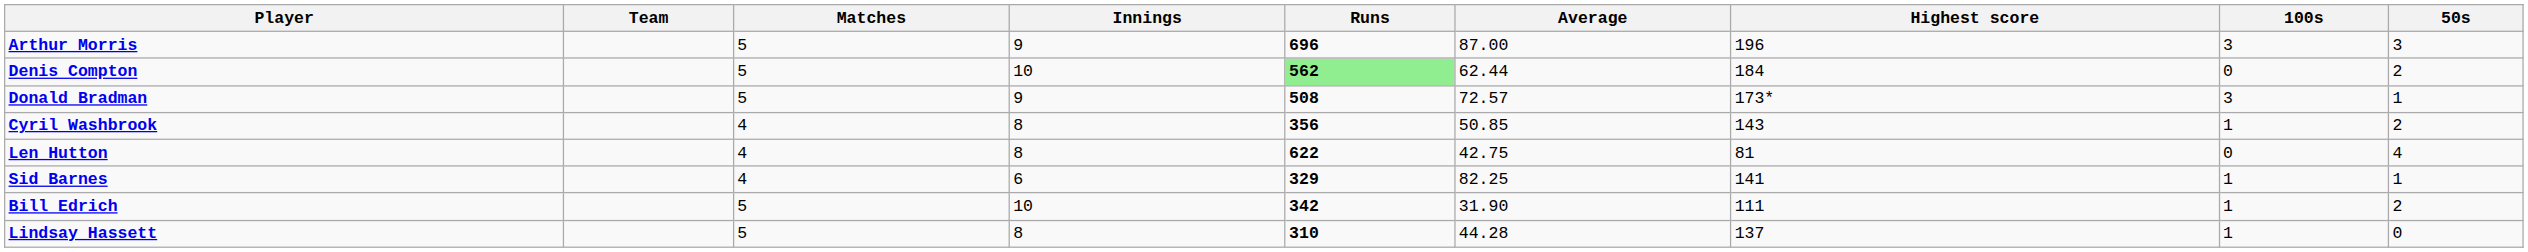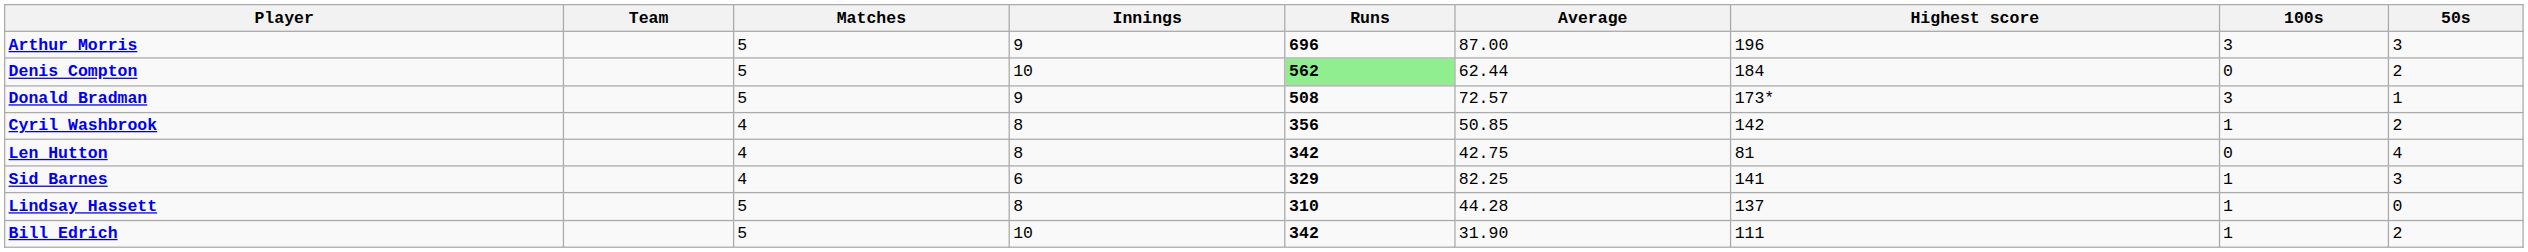 <table class="wikitable" style="width:100%;">
 <tr>
 <th>Player</th>
 <th>Team</th>
 <th>Matches</th>
 <th>Innings</th>
 <th>Runs</th>
 <th>Average</th>
 <th>Highest score</th>
 <th>100s</th>
 <th>50s</th>
 </tr>
 <tr>
 <td><strong><a href='#'>Arthur Morris</a></strong></td>
 <td></td>
 <td>5</td>
 <td>9</td>
 <td><strong>696</strong></td>
 <td>87.00</td>
 <td>196</td>
 <td>3</td>
 <td>3</td>
 </tr>
 <tr>
 <td><strong><a href='#'>Denis Compton</a></strong></td>
 <td></td>
 <td>5</td>
 <td>10</td>
 <td style="background: lightgreen;"><strong>562</strong></td>
 <td>62.44</td>
 <td>184</td>
 <td>0</td>
 <td>2</td>
 </tr>
 <tr>
 <td><strong><a href='#'>Donald Bradman</a></strong></td>
 <td></td>
 <td>5</td>
 <td>9</td>
 <td><strong>508</strong></td>
 <td>72.57</td>
 <td>173*</td>
 <td>3</td>
 <td>1</td>
 </tr>
 <tr>
 <td><strong><a href='#'>Cyril Washbrook</a></strong></td>
 <td></td>
 <td>4</td>
 <td>8</td>
 <td><strong>356</strong></td>
 <td>50.85</td>
-<td>143</td>
+<td>142</td>
 <td>1</td>
 <td>2</td>
 </tr>
 <tr>
 <td><strong><a href='#'>Len Hutton</a></strong></td>
 <td></td>
 <td>4</td>
 <td>8</td>
-<td><strong>622</strong></td>
+<td><strong>342</strong></td>
 <td>42.75</td>
 <td>81</td>
 <td>0</td>
 <td>4</td>
 </tr>
 <tr>
 <td><strong><a href='#'>Sid Barnes</a></strong></td>
 <td></td>
 <td>4</td>
 <td>6</td>
 <td><strong>329</strong></td>
 <td>82.25</td>
 <td>141</td>
 <td>1</td>
+<td>3</td>
+</tr>
+<tr>
+<td><strong><a href='#'>Lindsay Hassett</a></strong></td>
+<td></td>
+<td>5</td>
+<td>8</td>
+<td><strong>310</strong></td>
+<td>44.28</td>
+<td>137</td>
 <td>1</td>
+<td>0</td>
 </tr>
 <tr>
 <td><strong><a href='#'>Bill Edrich</a></strong></td>
 <td></td>
 <td>5</td>
 <td>10</td>
 <td><strong>342</strong></td>
 <td>31.90</td>
 <td>111</td>
 <td>1</td>
 <td>2</td>
 </tr>
-<tr>
-<td><strong><a href='#'>Lindsay Hassett</a></strong></td>
-<td></td>
-<td>5</td>
-<td>8</td>
-<td><strong>310</strong></td>
-<td>44.28</td>
-<td>137</td>
-<td>1</td>
-<td>0</td>
-</tr>
 </table>
